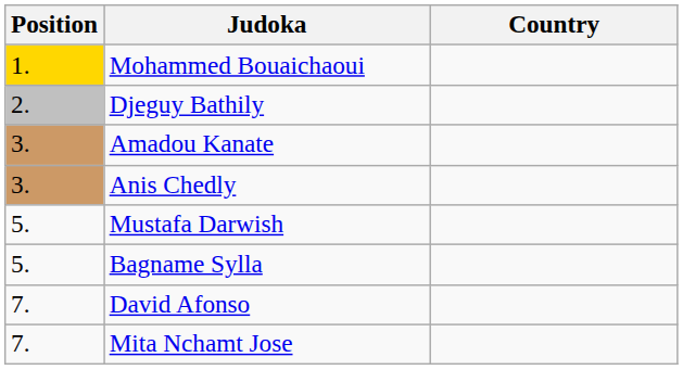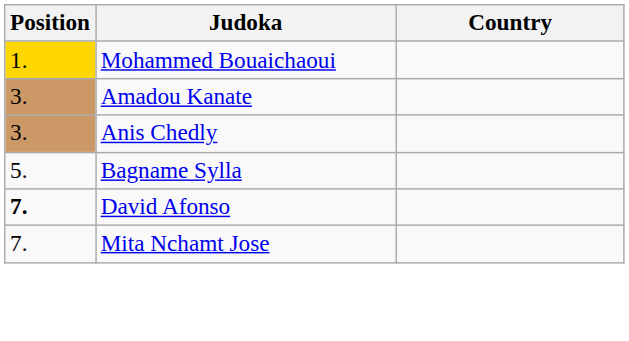 <table class=wikitable>
 <tr>
 <th width=10>Position</th>
 <th width=200>Judoka</th>
 <th width=150>Country</th>
 </tr>
 <tr>
 <td bgcolor=gold>1.</td>
 <td><a href='#'>Mohammed Bouaichaoui</a></td>
-<td></td>
-</tr>
-<tr>
-<td bgcolor="silver">2.</td>
-<td><a href='#'>Djeguy Bathily</a></td>
 <td></td>
 </tr>
 <tr>
 <td bgcolor="CC9966">3.</td>
 <td><a href='#'>Amadou Kanate</a></td>
 <td></td>
 </tr>
 <tr>
 <td bgcolor="CC9966">3.</td>
 <td><a href='#'>Anis Chedly</a></td>
 <td></td>
 </tr>
 <tr>
 <td>5.</td>
-<td><a href='#'>Mustafa Darwish</a></td>
-<td></td>
-</tr>
-<tr>
-<td>5.</td>
 <td><a href='#'>Bagname Sylla</a></td>
 <td></td>
 </tr>
 <tr>
-<td>7.</td>
+<td><strong>7.</strong></td>
 <td><a href='#'>David Afonso</a></td>
 <td></td>
 </tr>
 <tr>
 <td>7.</td>
 <td><a href='#'>Mita Nchamt Jose</a></td>
 <td></td>
 </tr>
 </table>
